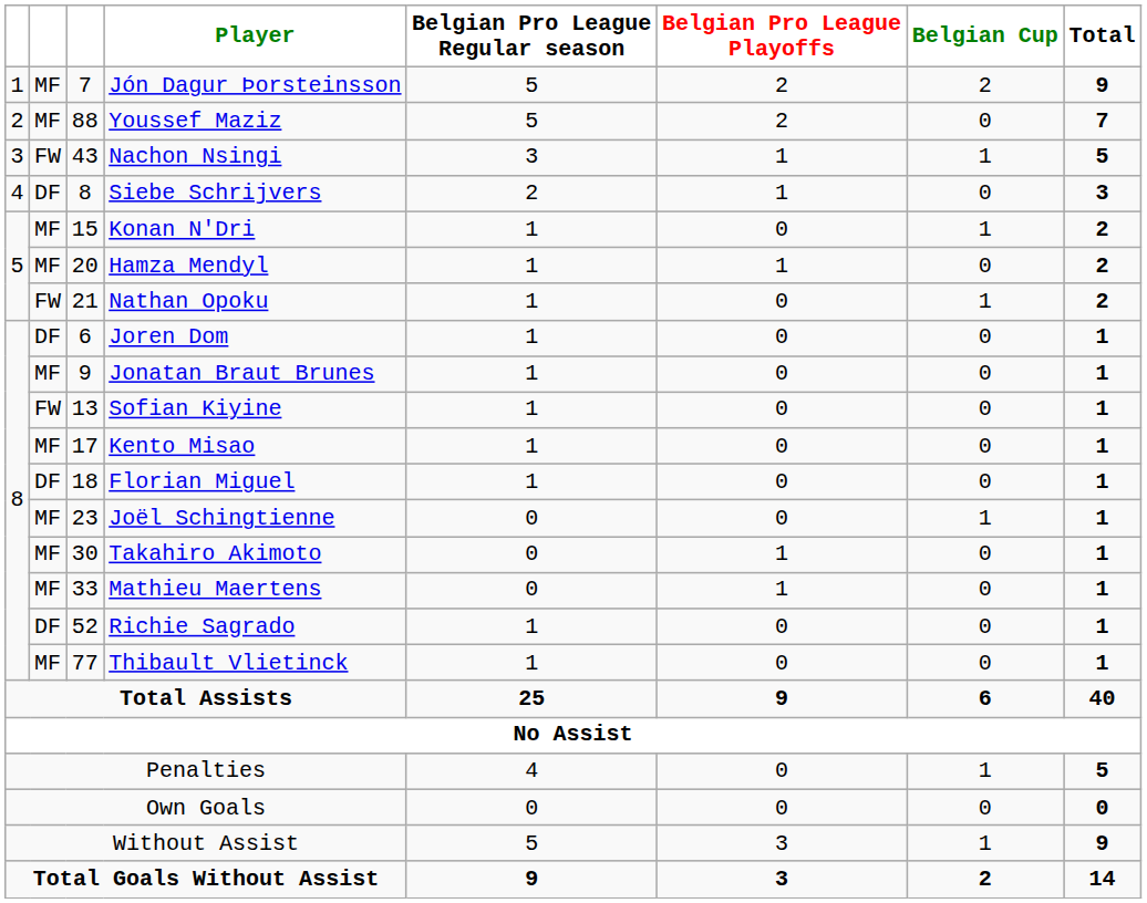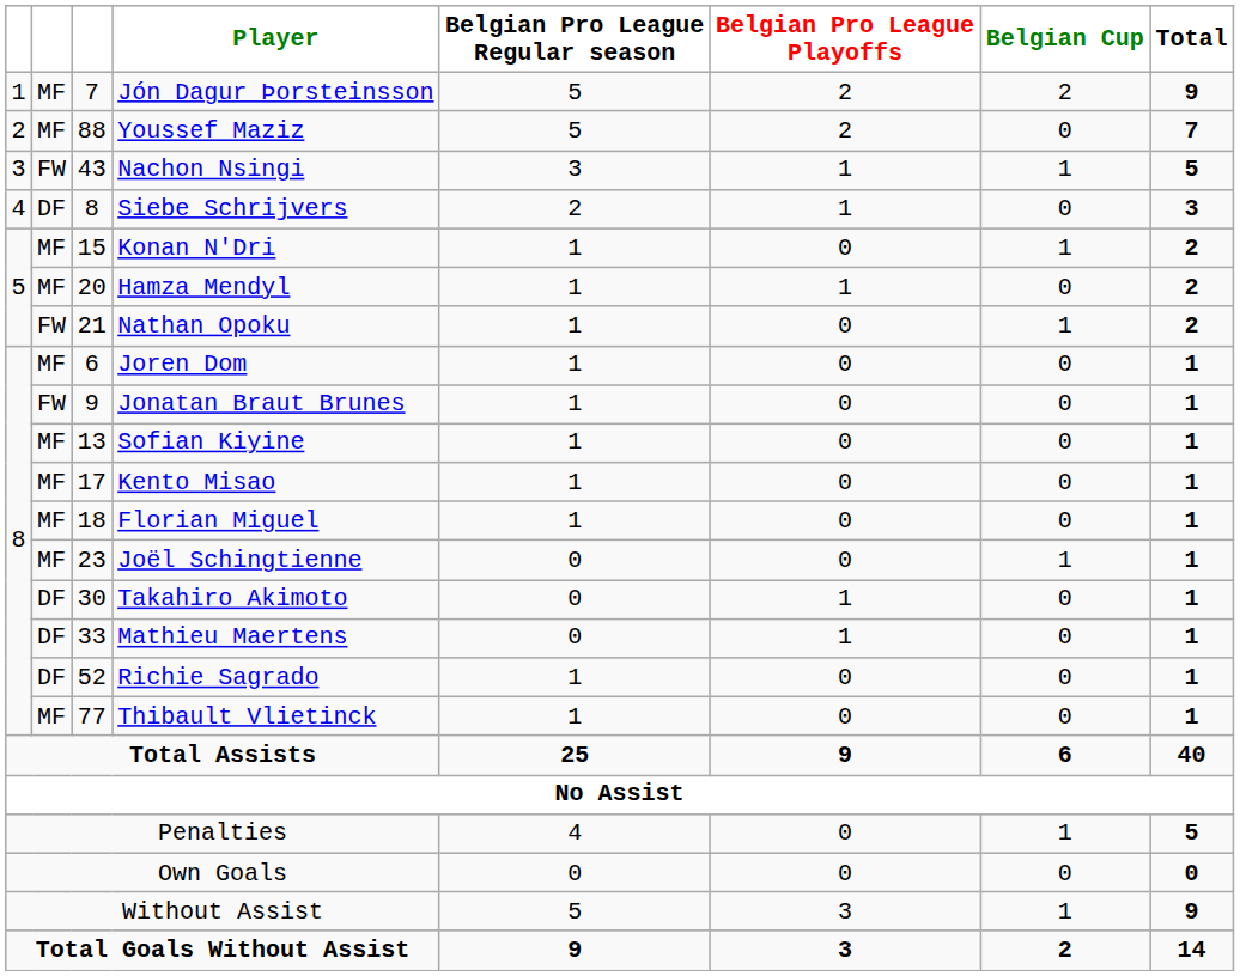 <table class="wikitable" style="text-align:center">
 <tr>
 <th style="background:#ffffff; color:green;"></th>
 <th style="background:#ffffff; color:black;"></th>
 <th style="background:#ffffff; color:red;"></th>
 <th style="background:#ffffff; color:green;">Player</th>
 <th style="background:#ffffff; color:black;">Belgian Pro League<br>Regular season</th>
 <th style="background:#ffffff; color:red;">Belgian Pro League<br>Playoffs</th>
 <th style="background:#ffffff; color:green;">Belgian Cup</th>
 <th style="background:#ffffff; color:black;"><strong>Total</strong></th>
 </tr>
 <tr>
 <td rowspan="1">1</td>
 <td>MF</td>
 <td>7</td>
 <td align=left> <a href='#'>Jón Dagur Þorsteinsson</a></td>
 <td>5</td>
 <td>2</td>
 <td>2</td>
 <td><strong>9</strong></td>
 </tr>
 <tr>
 <td rowspan="1">2</td>
 <td>MF</td>
 <td>88</td>
 <td align=left> <a href='#'>Youssef Maziz</a></td>
 <td>5</td>
 <td>2</td>
 <td>0</td>
 <td><strong>7</strong></td>
 </tr>
 <tr>
 <td rowspan="1">3</td>
 <td>FW</td>
 <td>43</td>
 <td align=left> <a href='#'>Nachon Nsingi</a></td>
 <td>3</td>
 <td>1</td>
 <td>1</td>
 <td><strong>5</strong></td>
 </tr>
 <tr>
 <td rowspan="1">4</td>
 <td>DF</td>
 <td>8</td>
 <td align=left> <a href='#'>Siebe Schrijvers</a></td>
 <td>2</td>
 <td>1</td>
 <td>0</td>
 <td><strong>3</strong></td>
 </tr>
 <tr>
 <td rowspan="3">5</td>
 <td>MF</td>
 <td>15</td>
 <td align=left> <a href='#'>Konan N'Dri</a></td>
 <td>1</td>
 <td>0</td>
 <td>1</td>
 <td><strong>2</strong></td>
 </tr>
 <tr>
 <td>MF</td>
 <td>20</td>
 <td align=left> <a href='#'>Hamza Mendyl</a></td>
 <td>1</td>
 <td>1</td>
 <td>0</td>
 <td><strong>2</strong></td>
 </tr>
 <tr>
 <td>FW</td>
 <td>21</td>
 <td align=left> <a href='#'>Nathan Opoku</a></td>
 <td>1</td>
 <td>0</td>
 <td>1</td>
 <td><strong>2</strong></td>
 </tr>
 <tr>
 <td rowspan="10">8</td>
-<td>DF</td>
+<td>MF</td>
 <td>6</td>
 <td align=left> <a href='#'>Joren Dom</a></td>
 <td>1</td>
 <td>0</td>
 <td>0</td>
 <td><strong>1</strong></td>
 </tr>
 <tr>
-<td>MF</td>
+<td>FW</td>
 <td>9</td>
 <td align=left> <a href='#'>Jonatan Braut Brunes</a></td>
 <td>1</td>
 <td>0</td>
 <td>0</td>
 <td><strong>1</strong></td>
 </tr>
 <tr>
-<td>FW</td>
+<td>MF</td>
 <td>13</td>
 <td align=left> <a href='#'>Sofian Kiyine</a></td>
 <td>1</td>
 <td>0</td>
 <td>0</td>
 <td><strong>1</strong></td>
 </tr>
 <tr>
 <td>MF</td>
 <td>17</td>
 <td align=left> <a href='#'>Kento Misao</a></td>
 <td>1</td>
 <td>0</td>
 <td>0</td>
 <td><strong>1</strong></td>
 </tr>
 <tr>
-<td>DF</td>
+<td>MF</td>
 <td>18</td>
 <td align=left> <a href='#'>Florian Miguel</a></td>
 <td>1</td>
 <td>0</td>
 <td>0</td>
 <td><strong>1</strong></td>
 </tr>
 <tr>
 <td>MF</td>
 <td>23</td>
 <td align=left> <a href='#'>Joël Schingtienne</a></td>
 <td>0</td>
 <td>0</td>
 <td>1</td>
 <td><strong>1</strong></td>
 </tr>
 <tr>
-<td>MF</td>
+<td>DF</td>
 <td>30</td>
 <td align=left> <a href='#'>Takahiro Akimoto</a></td>
 <td>0</td>
 <td>1</td>
 <td>0</td>
 <td><strong>1</strong></td>
 </tr>
 <tr>
-<td>MF</td>
+<td>DF</td>
 <td>33</td>
 <td align=left> <a href='#'>Mathieu Maertens</a></td>
 <td>0</td>
 <td>1</td>
 <td>0</td>
 <td><strong>1</strong></td>
 </tr>
 <tr>
 <td>DF</td>
 <td>52</td>
 <td align=left> <a href='#'>Richie Sagrado</a></td>
 <td>1</td>
 <td>0</td>
 <td>0</td>
 <td><strong>1</strong></td>
 </tr>
 <tr>
 <td>MF</td>
 <td>77</td>
 <td align=left> <a href='#'>Thibault Vlietinck</a></td>
 <td>1</td>
 <td>0</td>
 <td>0</td>
 <td><strong>1</strong></td>
 </tr>
 <tr>
 <td colspan="4"><strong>Total Assists</strong></td>
 <td><strong>25</strong></td>
 <td><strong>9</strong></td>
 <td><strong>6</strong></td>
 <td><strong>40</strong></td>
 </tr>
 <tr>
 <th style="background:#ffffff; color:black;" colspan="8">No Assist</th>
 </tr>
 <tr>
 <td colspan="4">Penalties</td>
 <td>4</td>
 <td>0</td>
 <td>1</td>
 <td><strong>5</strong></td>
 </tr>
 <tr>
 <td colspan="4">Own Goals</td>
 <td>0</td>
 <td>0</td>
 <td>0</td>
 <td><strong>0</strong></td>
 </tr>
 <tr>
 <td colspan="4">Without Assist</td>
 <td>5</td>
 <td>3</td>
 <td>1</td>
 <td><strong>9</strong></td>
 </tr>
 <tr>
 <td colspan="4"><strong>Total Goals Without Assist</strong></td>
 <td><strong>9</strong></td>
 <td><strong>3</strong></td>
 <td><strong>2</strong></td>
 <td><strong>14</strong></td>
 </tr>
 </table>
